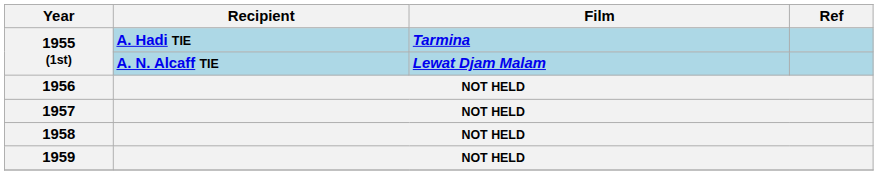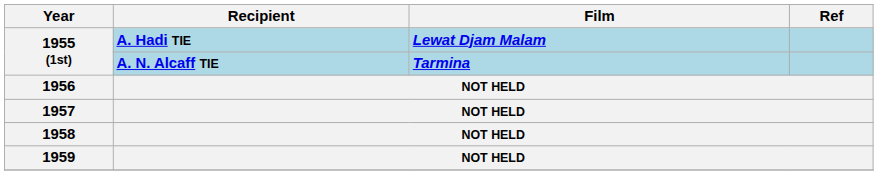 <table class="wikitable plainrowheaders sortable" style="width: 74%;">
 <tr>
 <th scope="col">Year</th>
 <th scope="col">Recipient</th>
 <th scope="col">Film</th>
 <th scope="col" class="unsortable">Ref</th>
 </tr>
 <tr>
 <th scope="row" rowspan="2" style="text-align:center;"><strong>1955</strong><br><small>(1st)</small></th>
 <td scope="row" style="background:lightblue;"><strong><a href='#'>A. Hadi</a> <small>TIE</small></strong></td>
-<td style="background:lightblue;"><strong><em><a href='#'>Tarmina</a></em></strong></td>
+<td style="background:lightblue;"><strong><em><a href='#'>Lewat Djam Malam</a></em></strong></td>
 <td style="background:lightblue;"></td>
 </tr>
 <tr>
 <td scope="row" style="background:lightblue;"><strong><a href='#'>A. N. Alcaff</a> <small>TIE</small></strong></td>
-<td style="background:lightblue;"><strong><em><a href='#'>Lewat Djam Malam</a></em></strong></td>
+<td style="background:lightblue;"><strong><em><a href='#'>Tarmina</a></em></strong></td>
 <td style="background:lightblue;"></td>
 </tr>
 <tr>
 <th scope="row" style="text-align:center;">1956</th>
 <th colspan="3" scope="row"><small>NOT HELD</small></th>
 </tr>
 <tr>
 <th scope="row" style="text-align:center;">1957</th>
 <th colspan="3" scope="row"><small>NOT HELD</small></th>
 </tr>
 <tr>
 <th scope="row" style="text-align:center;">1958</th>
 <th colspan="3" scope="row"><small>NOT HELD</small></th>
 </tr>
 <tr>
 <th scope="row" style="text-align:center;">1959</th>
 <th colspan="3" scope="row"><small>NOT HELD</small></th>
 </tr>
 <tr>
 </tr>
 </table>
